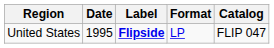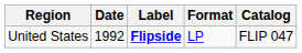 <table class="wikitable">
 <tr>
 <th>Region</th>
 <th>Date</th>
 <th>Label</th>
 <th>Format</th>
 <th>Catalog</th>
 </tr>
 <tr>
 <td>United States</td>
-<td>1995</td>
+<td>1992</td>
 <td><strong><a href='#'>Flipside</a></strong></td>
 <td><a href='#'>LP</a></td>
 <td>FLIP 047</td>
 </tr>
 </table>
